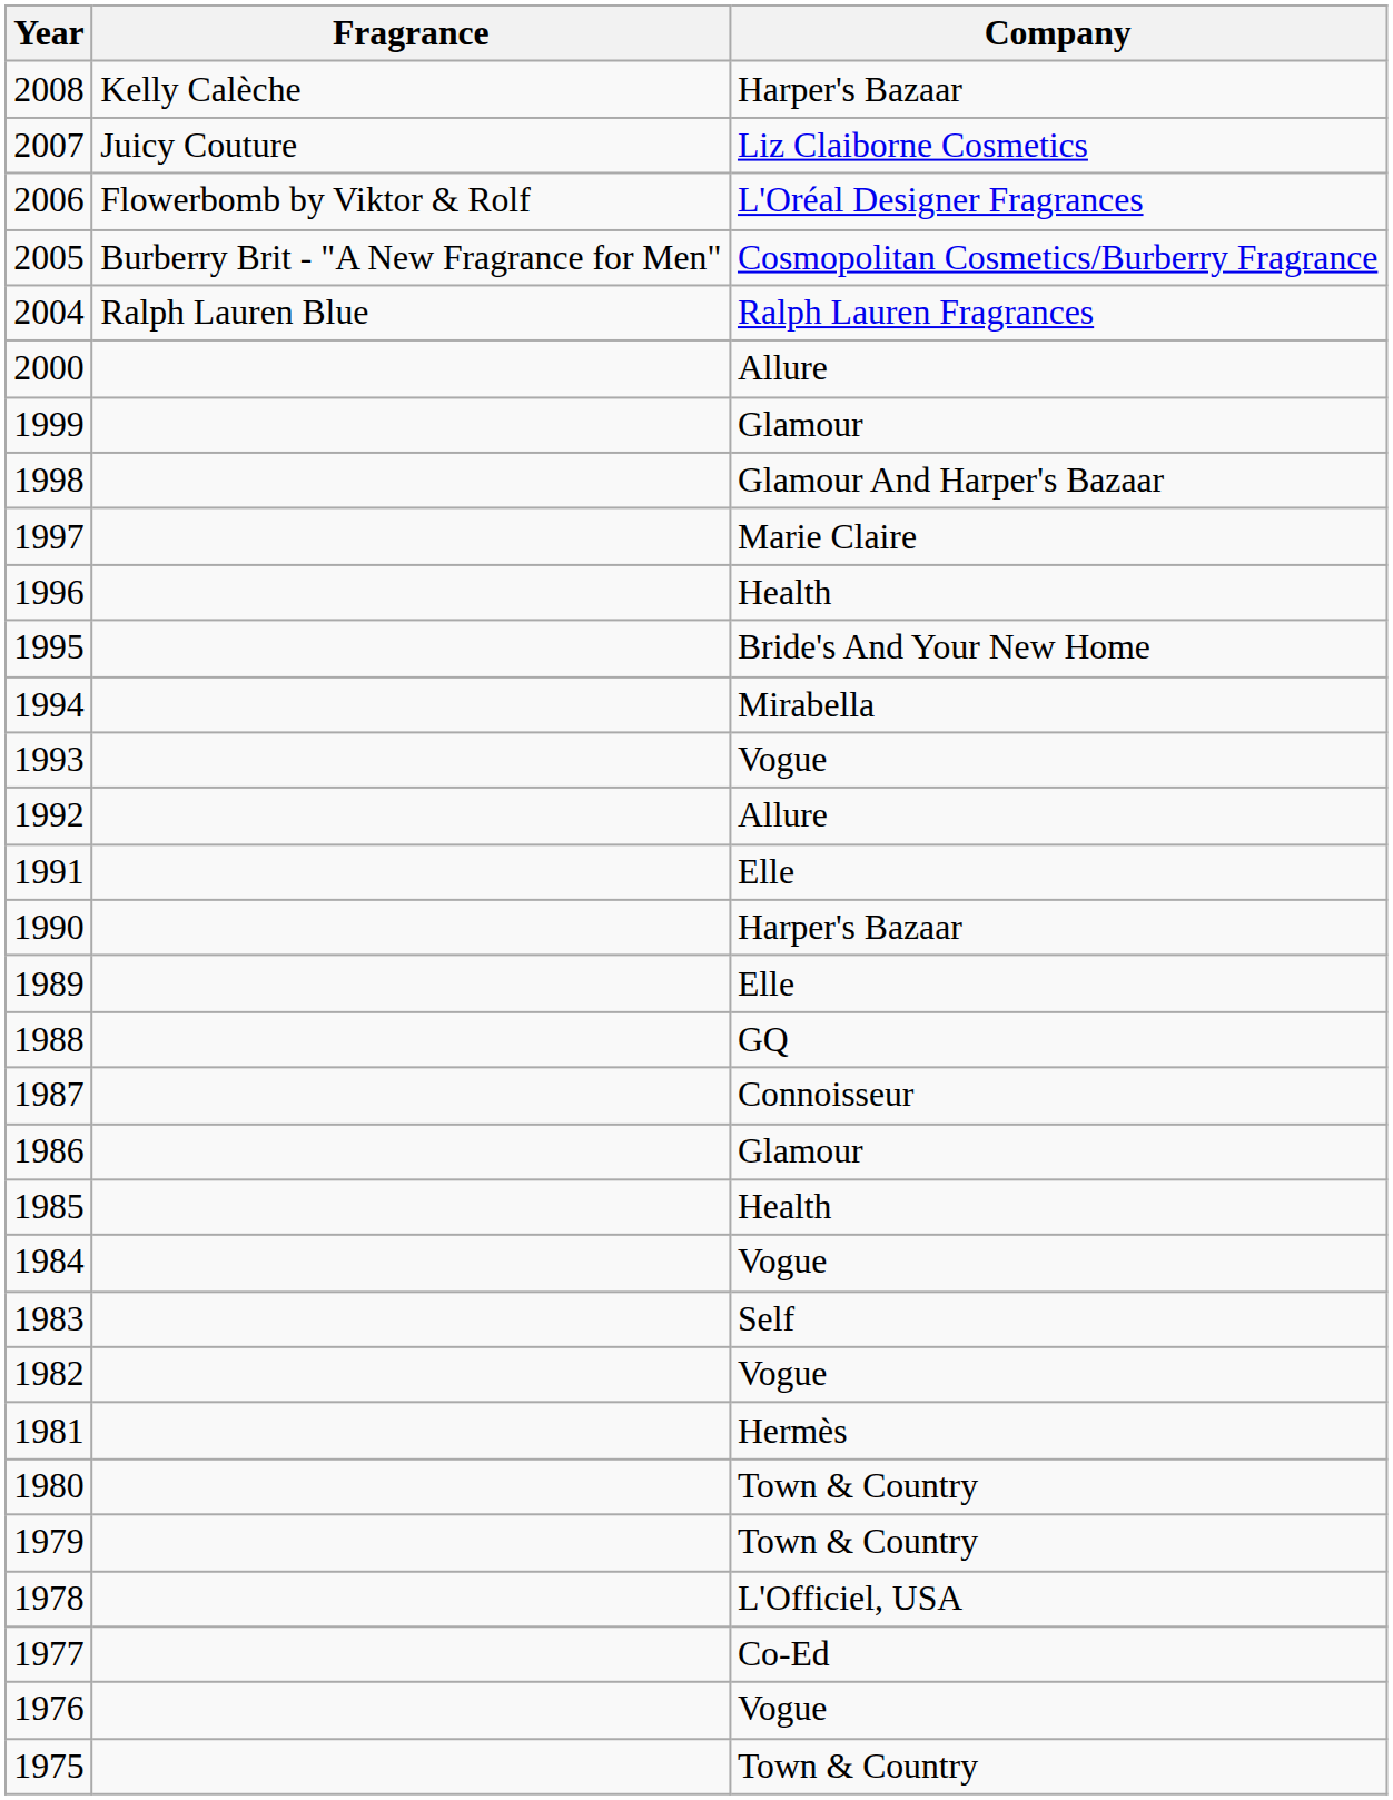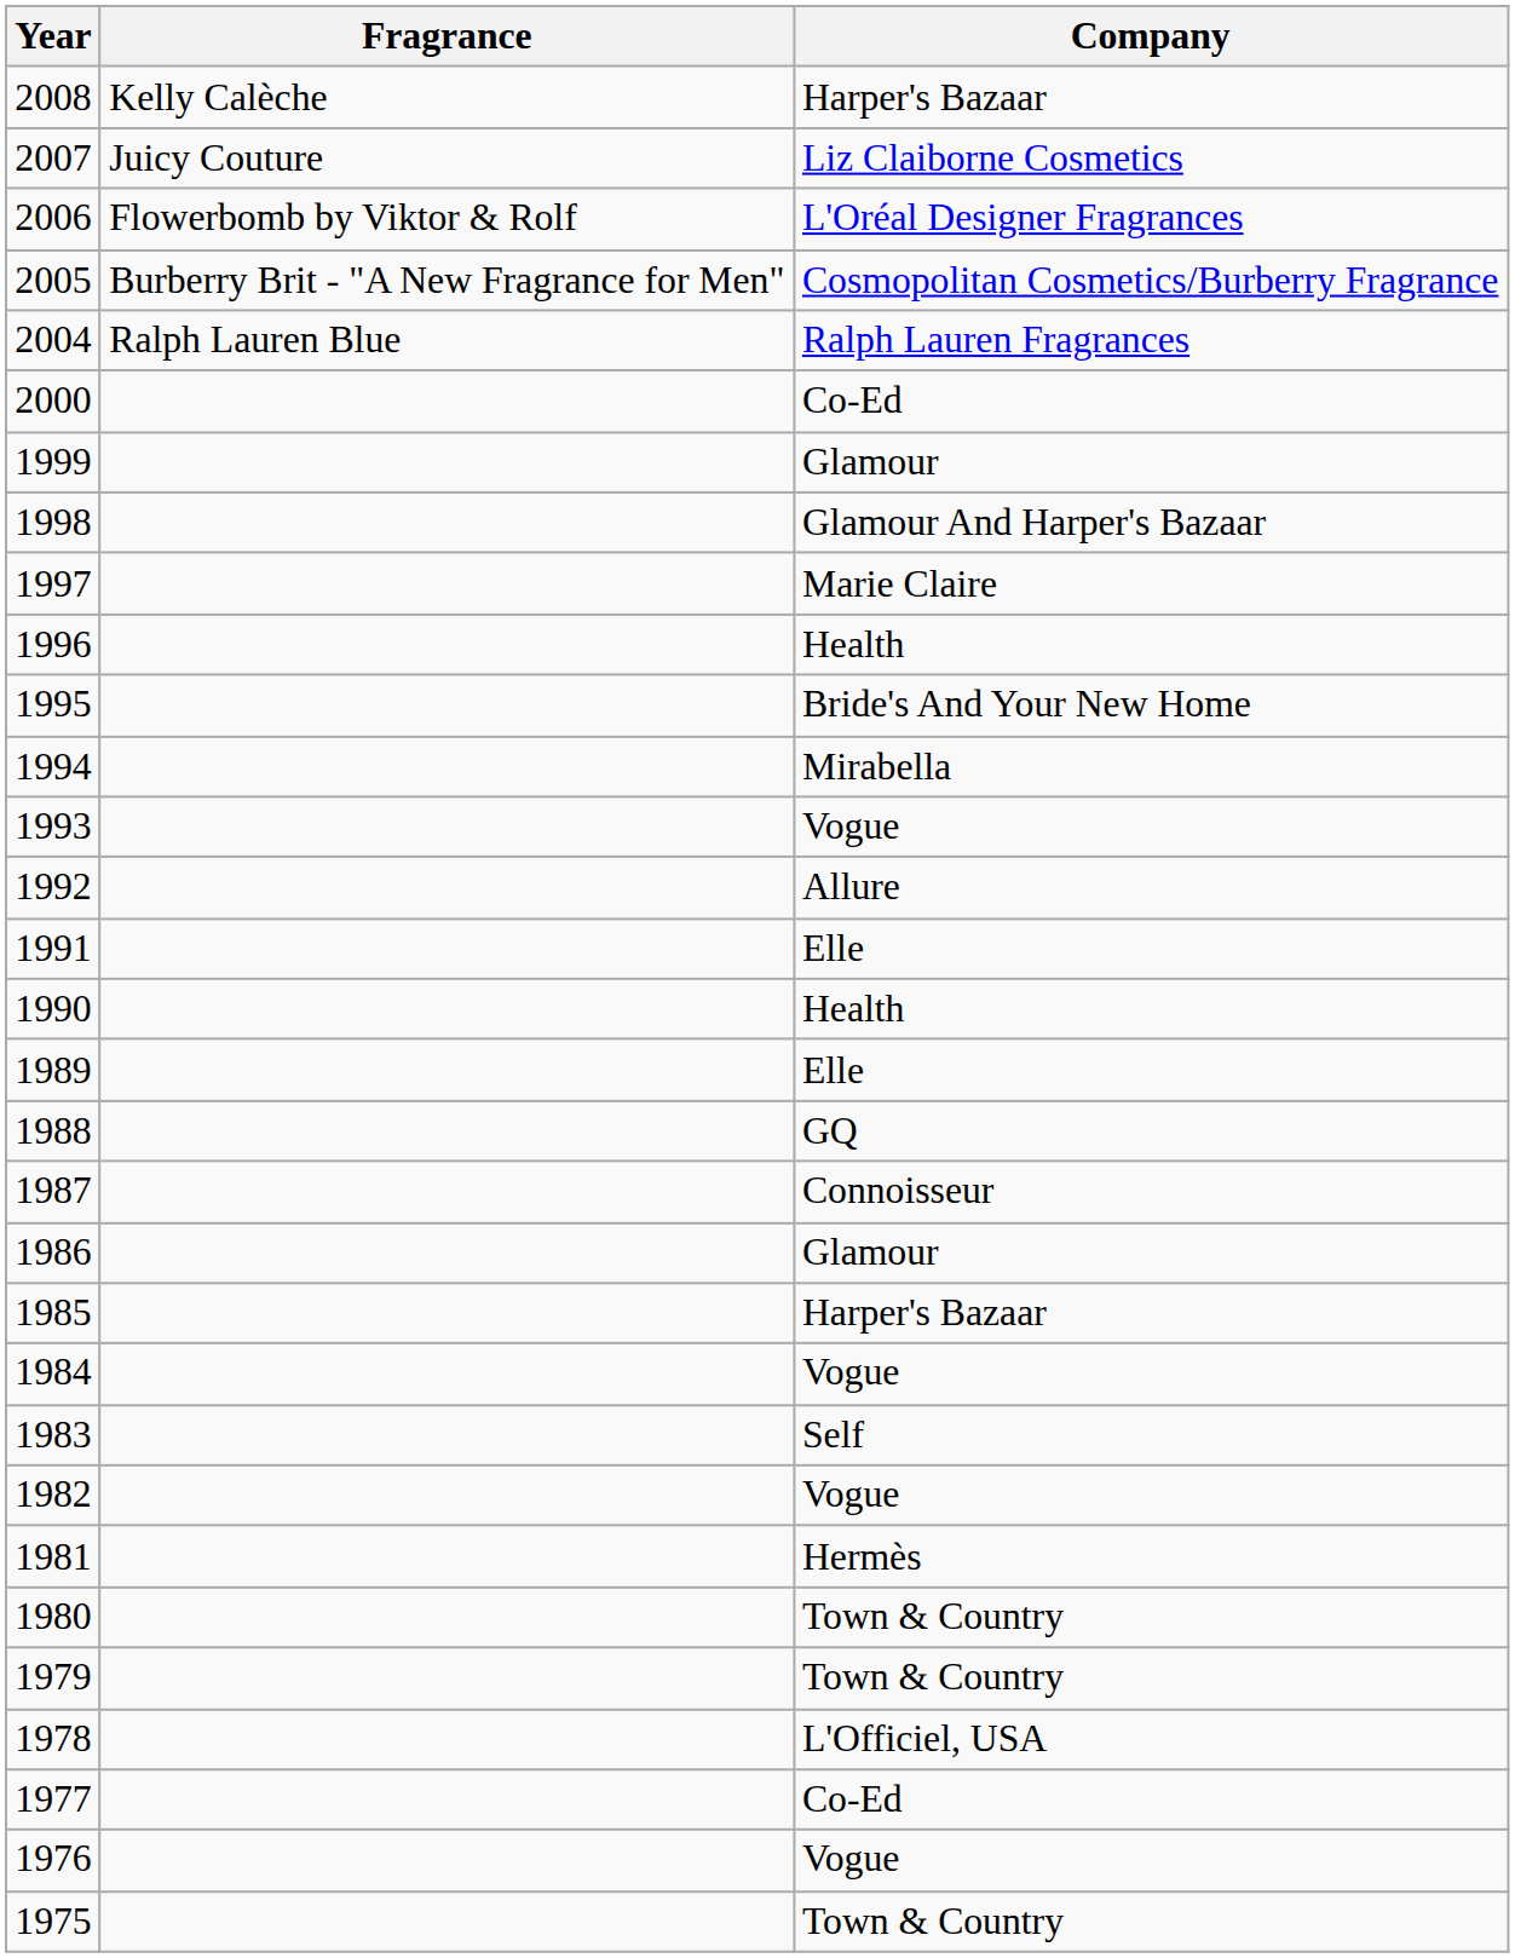 <table class="wikitable sortable">
 <tr>
 <th>Year</th>
 <th>Fragrance</th>
 <th>Company</th>
 </tr>
 <tr>
 <td>2008</td>
 <td>Kelly Calèche</td>
 <td>Harper's Bazaar</td>
 </tr>
 <tr>
 <td>2007</td>
 <td>Juicy Couture</td>
 <td><a href='#'>Liz Claiborne Cosmetics</a></td>
 </tr>
 <tr>
 <td>2006</td>
 <td>Flowerbomb by Viktor & Rolf</td>
 <td><a href='#'>L'Oréal Designer Fragrances</a></td>
 </tr>
 <tr>
 <td>2005</td>
 <td>Burberry Brit - "A New Fragrance for Men"</td>
 <td><a href='#'>Cosmopolitan Cosmetics/Burberry Fragrance</a></td>
 </tr>
 <tr>
 <td>2004</td>
 <td>Ralph Lauren Blue</td>
 <td><a href='#'>Ralph Lauren Fragrances</a></td>
 </tr>
 <tr>
 <td>2000</td>
 <td></td>
-<td>Allure</td>
+<td>Co-Ed</td>
 </tr>
 <tr>
 <td>1999</td>
 <td></td>
 <td>Glamour</td>
 </tr>
 <tr>
 <td>1998</td>
 <td></td>
 <td>Glamour And Harper's Bazaar</td>
 </tr>
 <tr>
 <td>1997</td>
 <td></td>
 <td>Marie Claire</td>
 </tr>
 <tr>
 <td>1996</td>
 <td></td>
 <td>Health</td>
 </tr>
 <tr>
 <td>1995</td>
 <td></td>
 <td>Bride's And Your New Home</td>
 </tr>
 <tr>
 <td>1994</td>
 <td></td>
 <td>Mirabella</td>
 </tr>
 <tr>
 <td>1993</td>
 <td></td>
 <td>Vogue</td>
 </tr>
 <tr>
 <td>1992</td>
 <td></td>
 <td>Allure</td>
 </tr>
 <tr>
 <td>1991</td>
 <td></td>
 <td>Elle</td>
 </tr>
 <tr>
 <td>1990</td>
 <td></td>
-<td>Harper's Bazaar</td>
+<td>Health</td>
 </tr>
 <tr>
 <td>1989</td>
 <td></td>
 <td>Elle</td>
 </tr>
 <tr>
 <td>1988</td>
 <td></td>
 <td>GQ</td>
 </tr>
 <tr>
 <td>1987</td>
 <td></td>
 <td>Connoisseur</td>
 </tr>
 <tr>
 <td>1986</td>
 <td></td>
 <td>Glamour</td>
 </tr>
 <tr>
 <td>1985</td>
 <td></td>
-<td>Health</td>
+<td>Harper's Bazaar</td>
 </tr>
 <tr>
 <td>1984</td>
 <td></td>
 <td>Vogue</td>
 </tr>
 <tr>
 <td>1983</td>
 <td></td>
 <td>Self</td>
 </tr>
 <tr>
 <td>1982</td>
 <td></td>
 <td>Vogue</td>
 </tr>
 <tr>
 <td>1981</td>
 <td></td>
 <td>Hermès</td>
 </tr>
 <tr>
 <td>1980</td>
 <td></td>
 <td>Town & Country</td>
 </tr>
 <tr>
 <td>1979</td>
 <td></td>
 <td>Town & Country</td>
 </tr>
 <tr>
 <td>1978</td>
 <td></td>
 <td>L'Officiel, USA</td>
 </tr>
 <tr>
 <td>1977</td>
 <td></td>
 <td>Co-Ed</td>
 </tr>
 <tr>
 <td>1976</td>
 <td></td>
 <td>Vogue</td>
 </tr>
 <tr>
 <td>1975</td>
 <td></td>
 <td>Town & Country</td>
 </tr>
 </table>
